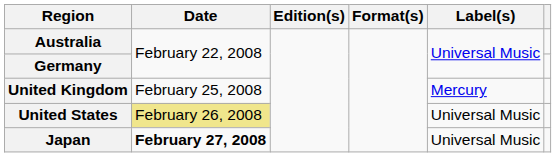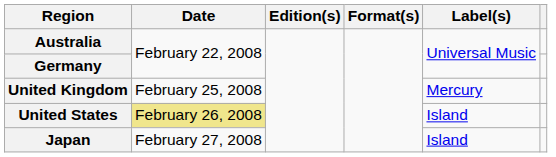 <table class="wikitable sortable plainrowheaders">
 <tr>
 <th scope="col">Region</th>
 <th scope="col">Date</th>
 <th scope="col">Edition(s)</th>
 <th scope="col">Format(s)</th>
 <th scope="col">Label(s)</th>
 <th scope="col"></th>
 </tr>
 <tr>
 <th scope="row">Australia</th>
 <td rowspan="2">February 22, 2008</td>
 <td rowspan="5"></td>
 <td rowspan="5"></td>
 <td rowspan="2"><a href='#'>Universal Music</a></td>
 <td align="center"></td>
 </tr>
 <tr>
 <th scope="row">Germany</th>
 <td align="center"></td>
 </tr>
 <tr>
 <th scope="row">United Kingdom</th>
 <td>February 25, 2008</td>
 <td><a href='#'>Mercury</a></td>
 <td align="center"></td>
 </tr>
 <tr>
 <th scope="row">United States</th>
 <td style="background: khaki;">February 26, 2008</td>
-<td>Universal Music</td>
+<td><a href='#'>Island</a></td>
 <td align="center"></td>
 </tr>
 <tr>
 <th scope="row">Japan</th>
-<td><strong>February 27, 2008</strong></td>
-<td>Universal Music</td>
+<td>February 27, 2008</td>
+<td><a href='#'>Island</a></td>
 <td align="center"></td>
 </tr>
 </table>
